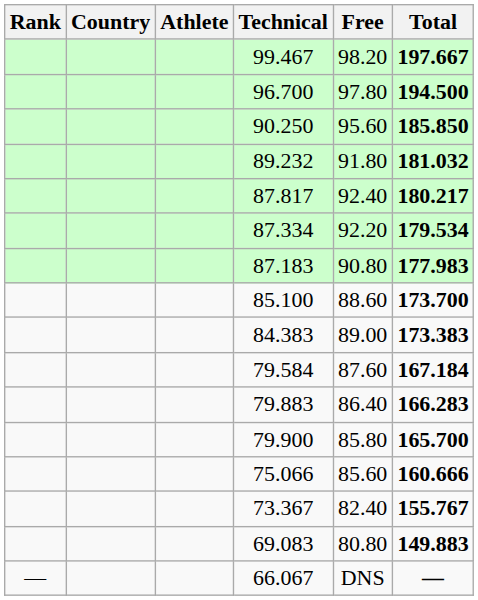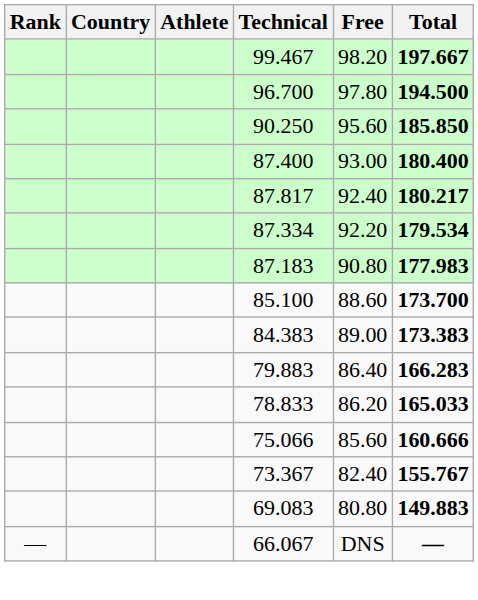 <table class="wikitable sortable" style="text-align:center">
 <tr>
 <th>Rank</th>
 <th>Country</th>
 <th>Athlete</th>
 <th>Technical</th>
 <th>Free</th>
 <th>Total</th>
 </tr>
 <tr bgcolor=ccffcc>
 <td></td>
 <td align=left></td>
 <td></td>
 <td>99.467</td>
 <td>98.20</td>
 <td><strong>197.667</strong></td>
 </tr>
 <tr bgcolor=ccffcc>
 <td></td>
 <td align=left></td>
 <td></td>
 <td>96.700</td>
 <td>97.80</td>
 <td><strong>194.500</strong></td>
 </tr>
 <tr bgcolor=ccffcc>
 <td></td>
 <td align=left></td>
 <td></td>
 <td>90.250</td>
 <td>95.60</td>
 <td><strong>185.850</strong></td>
 </tr>
 <tr bgcolor=ccffcc>
 <td></td>
 <td align=left></td>
 <td></td>
-<td>89.232</td>
-<td>91.80</td>
-<td><strong>181.032</strong></td>
+<td>87.400</td>
+<td>93.00</td>
+<td><strong>180.400</strong></td>
 </tr>
 <tr bgcolor=ccffcc>
 <td></td>
 <td align=left></td>
 <td></td>
 <td>87.817</td>
 <td>92.40</td>
 <td><strong>180.217</strong></td>
 </tr>
 <tr bgcolor=ccffcc>
 <td></td>
 <td align=left></td>
 <td></td>
 <td>87.334</td>
 <td>92.20</td>
 <td><strong>179.534</strong></td>
 </tr>
 <tr bgcolor=ccffcc>
 <td></td>
 <td align=left></td>
 <td></td>
 <td>87.183</td>
 <td>90.80</td>
 <td><strong>177.983</strong></td>
 </tr>
 <tr>
 <td></td>
 <td align=left></td>
 <td></td>
 <td>85.100</td>
 <td>88.60</td>
 <td><strong>173.700</strong></td>
 </tr>
 <tr>
 <td></td>
 <td align=left></td>
 <td></td>
 <td>84.383</td>
 <td>89.00</td>
 <td><strong>173.383</strong></td>
 </tr>
 <tr>
 <td></td>
 <td align=left></td>
 <td></td>
-<td>79.584</td>
-<td>87.60</td>
-<td><strong>167.184</strong></td>
-</tr>
-<tr>
-<td></td>
-<td align=left></td>
-<td></td>
 <td>79.883</td>
 <td>86.40</td>
 <td><strong>166.283</strong></td>
 </tr>
 <tr>
 <td></td>
 <td align=left></td>
 <td></td>
-<td>79.900</td>
-<td>85.80</td>
-<td><strong>165.700</strong></td>
+<td>78.833</td>
+<td>86.20</td>
+<td><strong>165.033</strong></td>
 </tr>
 <tr>
 <td></td>
 <td align=left></td>
 <td></td>
 <td>75.066</td>
 <td>85.60</td>
 <td><strong>160.666</strong></td>
 </tr>
 <tr>
 <td></td>
 <td align=left></td>
 <td></td>
 <td>73.367</td>
 <td>82.40</td>
 <td><strong>155.767</strong></td>
 </tr>
 <tr>
 <td></td>
 <td align=left></td>
 <td></td>
 <td>69.083</td>
 <td>80.80</td>
 <td><strong>149.883</strong></td>
 </tr>
 <tr>
 <td data-sort-value=9>—</td>
 <td align=left></td>
 <td></td>
 <td>66.067</td>
 <td>DNS</td>
 <td><strong>—</strong></td>
 </tr>
 </table>
